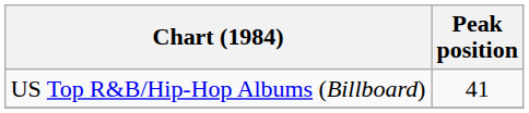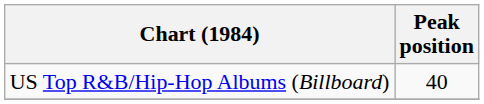 <table class="wikitable" style="text-align:center;">
 <tr>
 <th>Chart (1984)</th>
 <th>Peak<br>position</th>
 </tr>
 <tr>
 <td align="left">US <a href='#'>Top R&B/Hip-Hop Albums</a> (<em>Billboard</em>)</td>
-<td>41</td>
+<td>40</td>
 </tr>
 <tr>
 </tr>
 </table>
